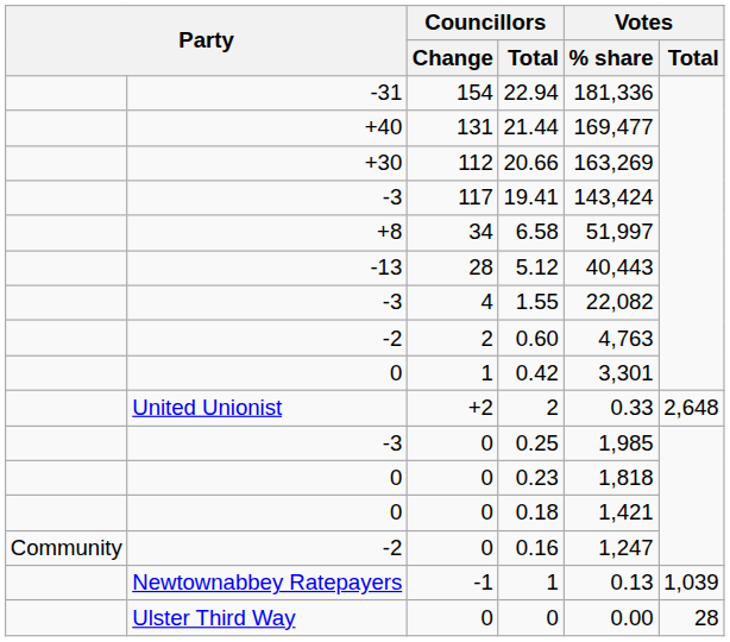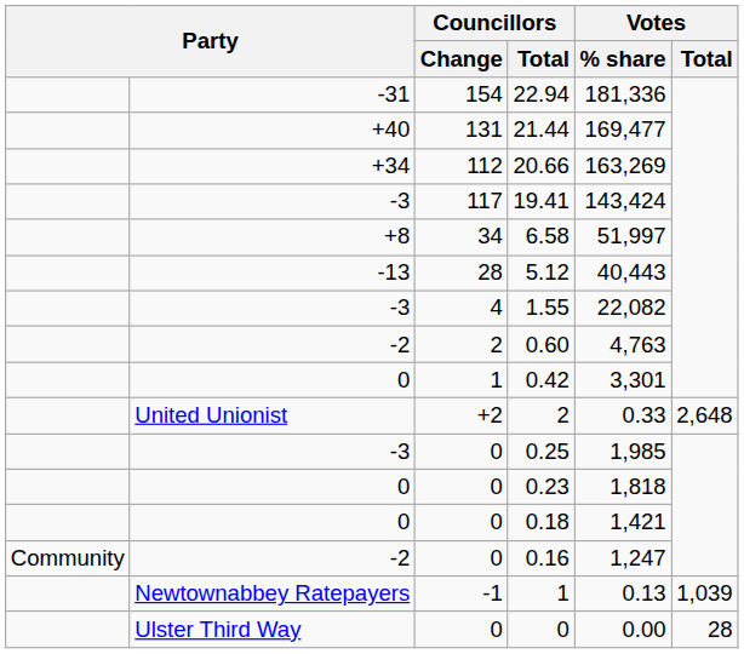 <table class="wikitable">
 <tr>
 <th colspan="2" rowspan="2">Party</th>
 <th colspan="2">Councillors</th>
 <th colspan="2">Votes</th>
 </tr>
 <tr>
 <th style="text-align: right;" valign="top">Change</th>
 <th style="text-align: right;" valign="top">Total</th>
 <th style="text-align: right;" valign="top">% share</th>
 <th style="text-align: right;" valign="top">Total</th>
 </tr>
 <tr>
 <td></td>
 <td align="right">-31</td>
 <td align="right">154</td>
 <td align="right">22.94</td>
 <td align="right">181,336</td>
 </tr>
 <tr>
 <td></td>
 <td align="right">+40</td>
 <td align="right">131</td>
 <td align="right">21.44</td>
 <td align="right">169,477</td>
 </tr>
 <tr>
 <td></td>
-<td align="right">+30</td>
+<td align="right">+34</td>
 <td align="right">112</td>
 <td align="right">20.66</td>
 <td align="right">163,269</td>
 </tr>
 <tr>
 <td></td>
 <td align="right">-3</td>
 <td align="right">117</td>
 <td align="right">19.41</td>
 <td align="right">143,424</td>
 </tr>
 <tr>
 <td></td>
 <td align="right">+8</td>
 <td align="right">34</td>
 <td align="right">6.58</td>
 <td align="right">51,997</td>
 </tr>
 <tr>
 <td></td>
 <td align="right">-13</td>
 <td align="right">28</td>
 <td align="right">5.12</td>
 <td align="right">40,443</td>
 </tr>
 <tr>
 <td></td>
 <td align="right">-3</td>
 <td align="right">4</td>
 <td align="right">1.55</td>
 <td align="right">22,082</td>
 </tr>
 <tr>
 <td></td>
 <td align="right">-2</td>
 <td align="right">2</td>
 <td align="right">0.60</td>
 <td align="right">4,763</td>
 </tr>
 <tr>
 <td></td>
 <td align="right">0</td>
 <td align="right">1</td>
 <td align="right">0.42</td>
 <td align="right">3,301</td>
 </tr>
 <tr>
 <td></td>
 <td><a href='#'>United Unionist</a></td>
 <td align="right">+2</td>
 <td align="right">2</td>
 <td align="right">0.33</td>
 <td align="right">2,648</td>
 </tr>
 <tr>
 <td></td>
 <td align="right">-3</td>
 <td align="right">0</td>
 <td align="right">0.25</td>
 <td align="right">1,985</td>
 </tr>
 <tr>
 <td></td>
 <td align="right">0</td>
 <td align="right">0</td>
 <td align="right">0.23</td>
 <td align="right">1,818</td>
 </tr>
 <tr>
 <td></td>
 <td align="right">0</td>
 <td align="right">0</td>
 <td align="right">0.18</td>
 <td align="right">1,421</td>
 </tr>
 <tr>
 <td> Community</td>
 <td align="right">-2</td>
 <td align="right">0</td>
 <td align="right">0.16</td>
 <td align="right">1,247</td>
 </tr>
 <tr>
 <td></td>
 <td><a href='#'>Newtownabbey Ratepayers</a></td>
 <td align="right">-1</td>
 <td align="right">1</td>
 <td align="right">0.13</td>
 <td align="right">1,039</td>
 </tr>
 <tr>
 <td></td>
 <td><a href='#'>Ulster Third Way</a></td>
 <td align="right">0</td>
 <td align="right">0</td>
 <td align="right">0.00</td>
 <td align="right">28</td>
 </tr>
 </table>
